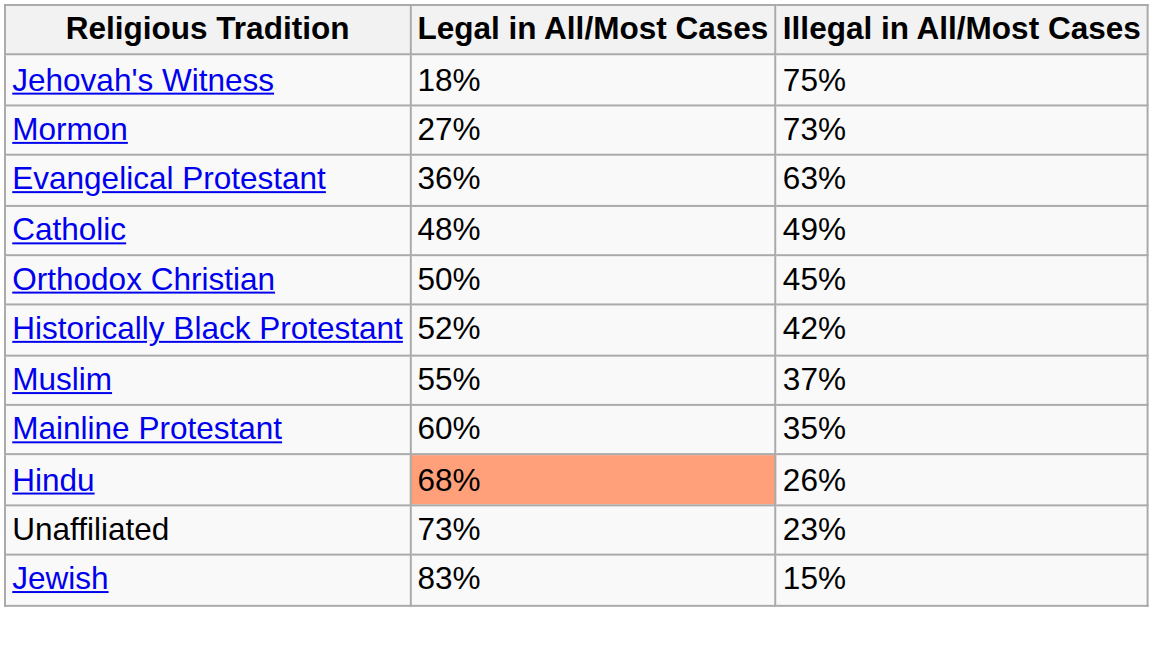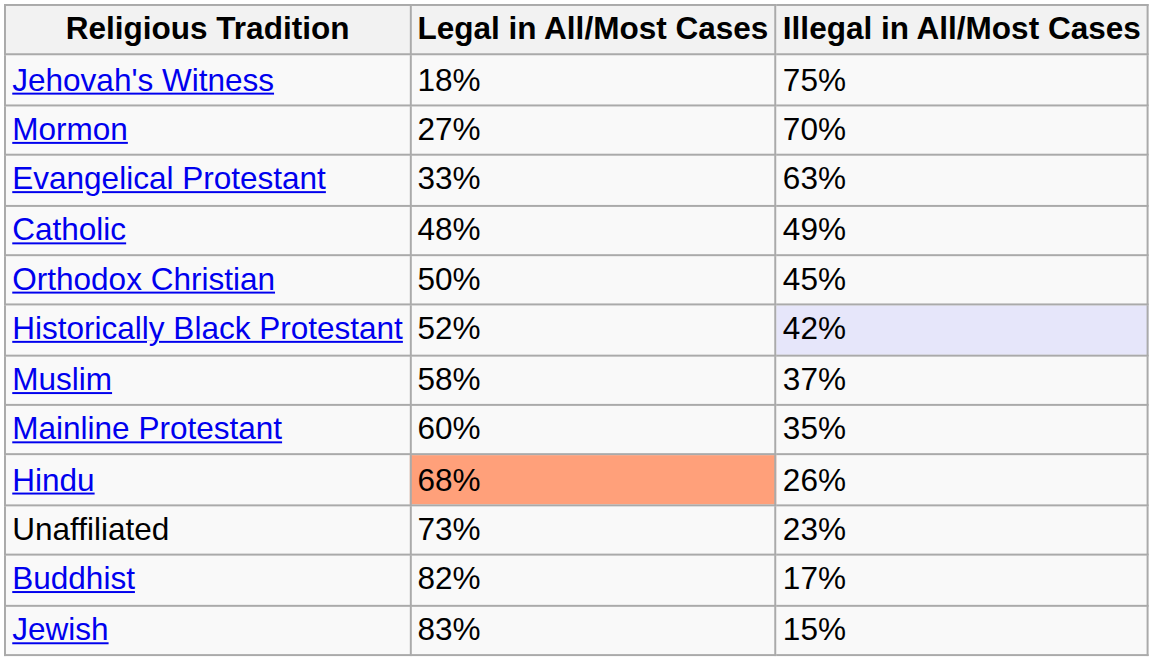 <table class="wikitable mw-collapsible">
 <tr>
 <th>Religious Tradition</th>
 <th>Legal in All/Most Cases</th>
 <th>Illegal in All/Most Cases</th>
 </tr>
 <tr>
 <td><a href='#'>Jehovah's Witness</a></td>
 <td>18%</td>
 <td>75%</td>
 </tr>
 <tr>
 <td><a href='#'>Mormon</a></td>
 <td>27%</td>
-<td>73%</td>
+<td>70%</td>
 </tr>
 <tr>
 <td><a href='#'>Evangelical Protestant</a></td>
-<td>36%</td>
+<td>33%</td>
 <td>63%</td>
 </tr>
 <tr>
 <td><a href='#'>Catholic</a></td>
 <td>48%</td>
 <td>49%</td>
 </tr>
 <tr>
 <td><a href='#'>Orthodox Christian</a></td>
 <td>50%</td>
 <td>45%</td>
 </tr>
 <tr>
 <td><a href='#'>Historically Black Protestant</a></td>
 <td>52%</td>
-<td>42%</td>
+<td style="background: lavender;">42%</td>
 </tr>
 <tr>
 <td><a href='#'>Muslim</a></td>
-<td>55%</td>
+<td>58%</td>
 <td>37%</td>
 </tr>
 <tr>
 <td><a href='#'>Mainline Protestant</a></td>
 <td>60%</td>
 <td>35%</td>
 </tr>
 <tr>
 <td><a href='#'>Hindu</a></td>
 <td style="background: lightsalmon;">68%</td>
 <td>26%</td>
 </tr>
 <tr>
 <td>Unaffiliated</td>
 <td>73%</td>
 <td>23%</td>
 </tr>
 <tr>
+<td><a href='#'>Buddhist</a></td>
+<td>82%</td>
+<td>17%</td>
+</tr>
+<tr>
 <td><a href='#'>Jewish</a></td>
 <td>83%</td>
 <td>15%</td>
 </tr>
 </table>
